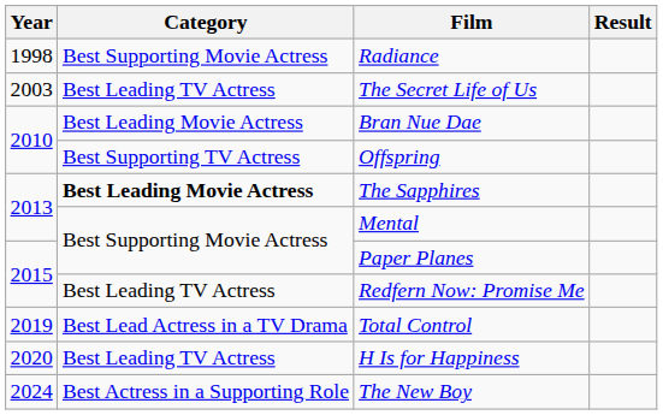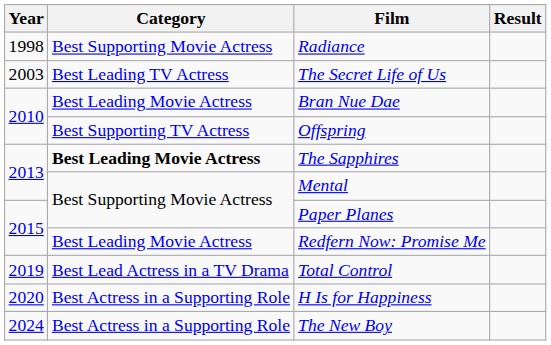 <table class="wikitable">
 <tr>
 <th>Year</th>
 <th>Category</th>
 <th>Film</th>
 <th>Result</th>
 </tr>
 <tr>
 <td>1998</td>
 <td><a href='#'>Best Supporting Movie Actress</a></td>
 <td><em><a href='#'>Radiance</a></em></td>
 <td></td>
 </tr>
 <tr>
 <td>2003</td>
 <td><a href='#'>Best Leading TV Actress</a></td>
 <td><em><a href='#'>The Secret Life of Us</a></em></td>
 <td></td>
 </tr>
 <tr>
 <td rowspan=2><a href='#'>2010</a></td>
 <td><a href='#'>Best Leading Movie Actress</a></td>
 <td><em><a href='#'>Bran Nue Dae</a></em></td>
 <td></td>
 </tr>
 <tr>
 <td><a href='#'>Best Supporting TV Actress</a></td>
 <td><em><a href='#'>Offspring</a></em></td>
 <td></td>
 </tr>
 <tr>
 <td rowspan=2><a href='#'>2013</a></td>
 <td><strong>Best Leading Movie Actress</strong></td>
 <td><em><a href='#'>The Sapphires</a></em></td>
 <td></td>
 </tr>
 <tr>
 <td rowspan=2>Best Supporting Movie Actress</td>
 <td><em><a href='#'>Mental</a></em></td>
 <td></td>
 </tr>
 <tr>
 <td rowspan=2><a href='#'>2015</a></td>
 <td><em><a href='#'>Paper Planes</a></em></td>
 <td></td>
 </tr>
 <tr>
-<td>Best Leading TV Actress</td>
+<td><a href='#'>Best Leading Movie Actress</a></td>
 <td><em><a href='#'>Redfern Now: Promise Me</a></em></td>
 <td></td>
 </tr>
 <tr>
 <td><a href='#'>2019</a></td>
 <td><a href='#'>Best Lead Actress in a TV Drama</a></td>
 <td><em><a href='#'>Total Control</a></em></td>
 <td></td>
 </tr>
 <tr>
 <td><a href='#'>2020</a></td>
-<td><a href='#'>Best Leading TV Actress</a></td>
+<td><a href='#'>Best Actress in a Supporting Role</a></td>
 <td><em><a href='#'>H Is for Happiness</a></em></td>
 <td></td>
 </tr>
 <tr>
 <td><a href='#'>2024</a></td>
 <td><a href='#'>Best Actress in a Supporting Role</a></td>
 <td><em><a href='#'>The New Boy</a></em></td>
 <td></td>
 </tr>
 </table>
